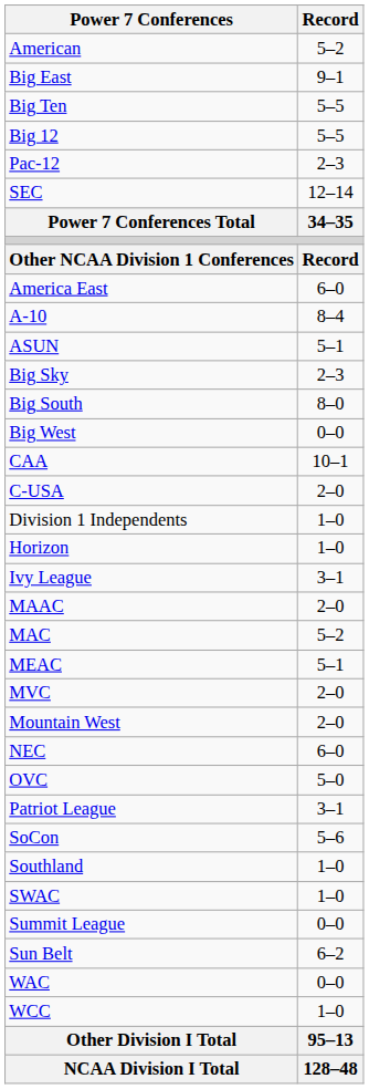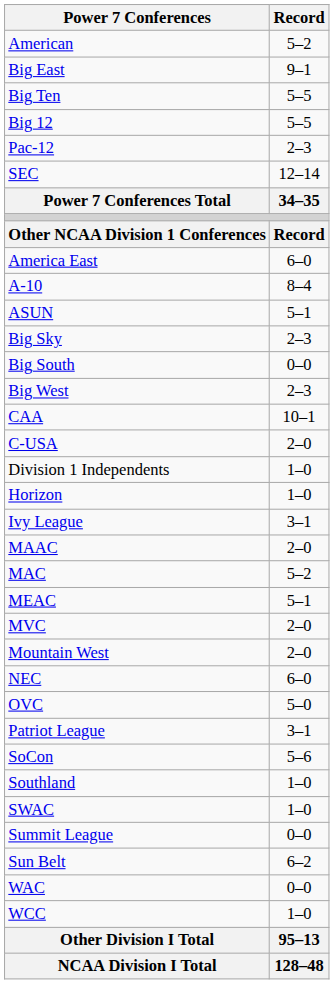 <table class="wikitable">
 <tr>
 <th>Power 7 Conferences</th>
 <th>Record</th>
 </tr>
 <tr>
 <td><a href='#'>American</a></td>
 <td align=center>5–2</td>
 </tr>
 <tr>
 <td><a href='#'>Big East</a></td>
 <td align=center>9–1</td>
 </tr>
 <tr>
 <td><a href='#'>Big Ten</a></td>
 <td align=center>5–5</td>
 </tr>
 <tr>
 <td><a href='#'>Big 12</a></td>
 <td align=center>5–5</td>
 </tr>
 <tr>
 <td><a href='#'>Pac-12</a></td>
 <td align=center>2–3</td>
 </tr>
 <tr>
 <td><a href='#'>SEC</a></td>
 <td align=center>12–14</td>
 </tr>
 <tr>
 <th>Power 7 Conferences Total</th>
 <th>34–35</th>
 </tr>
 <tr>
 <th colspan="2" style="background:lightgrey;"></th>
 </tr>
 <tr>
 <th>Other NCAA Division 1 Conferences</th>
 <th>Record</th>
 </tr>
 <tr>
 <td><a href='#'>America East</a></td>
 <td align=center>6–0</td>
 </tr>
 <tr>
 <td><a href='#'>A-10</a></td>
 <td align=center>8–4</td>
 </tr>
 <tr>
 <td><a href='#'>ASUN</a></td>
 <td align=center>5–1</td>
 </tr>
 <tr>
 <td><a href='#'>Big Sky</a></td>
 <td align=center>2–3</td>
 </tr>
 <tr>
 <td><a href='#'>Big South</a></td>
-<td align=center>8–0</td>
+<td align=center>0–0</td>
 </tr>
 <tr>
 <td><a href='#'>Big West</a></td>
-<td align=center>0–0</td>
+<td align=center>2–3</td>
 </tr>
 <tr>
 <td><a href='#'>CAA</a></td>
 <td align=center>10–1</td>
 </tr>
 <tr>
 <td><a href='#'>C-USA</a></td>
 <td align=center>2–0</td>
 </tr>
 <tr>
 <td>Division 1 Independents</td>
 <td align=center>1–0</td>
 </tr>
 <tr>
 <td><a href='#'>Horizon</a></td>
 <td align=center>1–0</td>
 </tr>
 <tr>
 <td><a href='#'>Ivy League</a></td>
 <td align=center>3–1</td>
 </tr>
 <tr>
 <td><a href='#'>MAAC</a></td>
 <td align=center>2–0</td>
 </tr>
 <tr>
 <td><a href='#'>MAC</a></td>
 <td align=center>5–2</td>
 </tr>
 <tr>
 <td><a href='#'>MEAC</a></td>
 <td align=center>5–1</td>
 </tr>
 <tr>
 <td><a href='#'>MVC</a></td>
 <td align=center>2–0</td>
 </tr>
 <tr>
 <td><a href='#'>Mountain West</a></td>
 <td align=center>2–0</td>
 </tr>
 <tr>
 <td><a href='#'>NEC</a></td>
 <td align=center>6–0</td>
 </tr>
 <tr>
 <td><a href='#'>OVC</a></td>
 <td align=center>5–0</td>
 </tr>
 <tr>
 <td><a href='#'>Patriot League</a></td>
 <td align=center>3–1</td>
 </tr>
 <tr>
 <td><a href='#'>SoCon</a></td>
 <td align=center>5–6</td>
 </tr>
 <tr>
 <td><a href='#'>Southland</a></td>
 <td align=center>1–0</td>
 </tr>
 <tr>
 <td><a href='#'>SWAC</a></td>
 <td align=center>1–0</td>
 </tr>
 <tr>
 <td><a href='#'>Summit League</a></td>
 <td align=center>0–0</td>
 </tr>
 <tr>
 <td><a href='#'>Sun Belt</a></td>
 <td align=center>6–2</td>
 </tr>
 <tr>
 <td><a href='#'>WAC</a></td>
 <td align=center>0–0</td>
 </tr>
 <tr>
 <td><a href='#'>WCC</a></td>
 <td align=center>1–0</td>
 </tr>
 <tr>
 <th>Other Division I Total</th>
 <th>95–13</th>
 </tr>
 <tr>
 <th>NCAA Division I Total</th>
 <th>128–48</th>
 </tr>
 </table>
